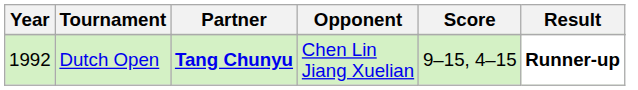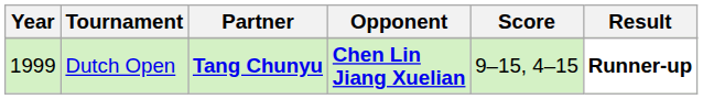 <table class="sortable wikitable" style="font-size: 90%;">
 <tr>
 <th>Year</th>
 <th>Tournament</th>
 <th>Partner</th>
 <th>Opponent</th>
 <th>Score</th>
 <th>Result</th>
 </tr>
 <tr>
 </tr>
 <tr style="background:#D4F1C5">
-<td align="center">1992</td>
+<td align="center">1999</td>
 <td align="left"><a href='#'>Dutch Open</a></td>
 <td align="left"><strong> <a href='#'>Tang Chunyu</a></strong></td>
-<td align="left"> <a href='#'>Chen Lin</a> <br>  <a href='#'>Jiang Xuelian</a></td>
+<td align="left"><strong> <a href='#'>Chen Lin</a> <br>  <a href='#'>Jiang Xuelian</a></strong></td>
 <td align="left">9–15, 4–15</td>
 <td style="text-align:left; background:white"> <strong>Runner-up</strong></td>
 </tr>
 </table>
